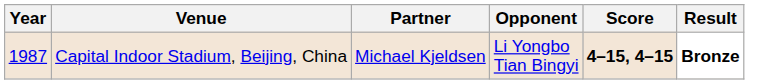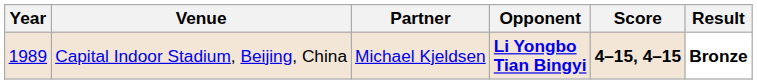 <table class="sortable wikitable" style="font-size: 90%;">
 <tr>
 <th>Year</th>
 <th>Venue</th>
 <th>Partner</th>
 <th>Opponent</th>
 <th>Score</th>
 <th>Result</th>
 </tr>
 <tr style="background:#F3E6D7">
-<td align="center"><a href='#'>1987</a></td>
+<td align="center"><a href='#'>1989</a></td>
 <td align="left"><a href='#'>Capital Indoor Stadium</a>, <a href='#'>Beijing</a>, China</td>
 <td align="left"> <a href='#'>Michael Kjeldsen</a></td>
-<td align="left"> <a href='#'>Li Yongbo</a><br> <a href='#'>Tian Bingyi</a></td>
+<td align="left"><strong> <a href='#'>Li Yongbo</a><br> <a href='#'>Tian Bingyi</a></strong></td>
 <td align="left"><strong>4–15, 4–15</strong></td>
 <td style="text-align:left; background:white"> <strong>Bronze</strong></td>
 </tr>
 </table>
